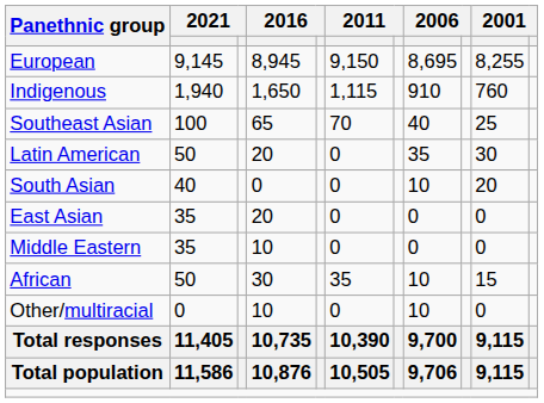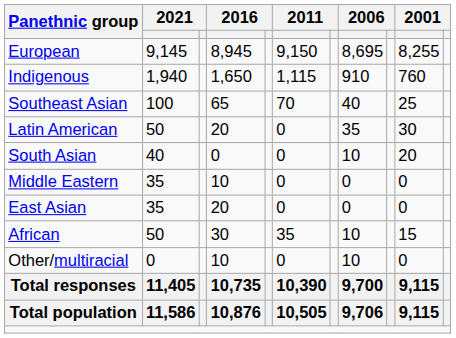 <table class="wikitable collapsible sortable">
 <tr>
 <th rowspan="2"><a href='#'>Panethnic</a> group</th>
 <th colspan="2">2021</th>
 <th colspan="2">2016</th>
 <th colspan="2">2011</th>
 <th colspan="2">2006</th>
 <th colspan="2">2001</th>
 </tr>
 <tr>
 <th><a href='#'></a></th>
 <th></th>
 <th></th>
 <th></th>
 <th></th>
 <th></th>
 <th></th>
 <th></th>
 <th></th>
 <th></th>
 </tr>
 <tr>
 <td><a href='#'>European</a></td>
 <td>9,145</td>
 <td></td>
 <td>8,945</td>
 <td></td>
 <td>9,150</td>
 <td></td>
 <td>8,695</td>
 <td></td>
 <td>8,255</td>
 <td></td>
 </tr>
 <tr>
 <td><a href='#'>Indigenous</a></td>
 <td>1,940</td>
 <td></td>
 <td>1,650</td>
 <td></td>
 <td>1,115</td>
 <td></td>
 <td>910</td>
 <td></td>
 <td>760</td>
 <td></td>
 </tr>
 <tr>
 <td><a href='#'>Southeast Asian</a></td>
 <td>100</td>
 <td></td>
 <td>65</td>
 <td></td>
 <td>70</td>
 <td></td>
 <td>40</td>
 <td></td>
 <td>25</td>
 <td></td>
 </tr>
 <tr>
 <td><a href='#'>Latin American</a></td>
 <td>50</td>
 <td></td>
 <td>20</td>
 <td></td>
 <td>0</td>
 <td></td>
 <td>35</td>
 <td></td>
 <td>30</td>
 <td></td>
 </tr>
 <tr>
 <td><a href='#'>South Asian</a></td>
 <td>40</td>
 <td></td>
 <td>0</td>
 <td></td>
 <td>0</td>
 <td></td>
 <td>10</td>
 <td></td>
 <td>20</td>
 <td></td>
 </tr>
 <tr>
-<td><a href='#'>East Asian</a></td>
+<td><a href='#'>Middle Eastern</a></td>
 <td>35</td>
 <td></td>
-<td>20</td>
+<td>10</td>
 <td></td>
 <td>0</td>
 <td></td>
 <td>0</td>
 <td></td>
 <td>0</td>
 <td></td>
 </tr>
 <tr>
-<td><a href='#'>Middle Eastern</a></td>
+<td><a href='#'>East Asian</a></td>
 <td>35</td>
 <td></td>
-<td>10</td>
+<td>20</td>
 <td></td>
 <td>0</td>
 <td></td>
 <td>0</td>
 <td></td>
 <td>0</td>
 <td></td>
 </tr>
 <tr>
 <td><a href='#'>African</a></td>
 <td>50</td>
 <td></td>
 <td>30</td>
 <td></td>
 <td>35</td>
 <td></td>
 <td>10</td>
 <td></td>
 <td>15</td>
 <td></td>
 </tr>
 <tr>
 <td>Other/<a href='#'>multiracial</a></td>
 <td>0</td>
 <td></td>
 <td>10</td>
 <td></td>
 <td>0</td>
 <td></td>
 <td>10</td>
 <td></td>
 <td>0</td>
 <td></td>
 </tr>
 <tr>
 <th>Total responses</th>
 <th>11,405</th>
 <th></th>
 <th>10,735</th>
 <th></th>
 <th>10,390</th>
 <th></th>
 <th>9,700</th>
 <th></th>
 <th>9,115</th>
 <th></th>
 </tr>
 <tr class="sortbottom">
 <th>Total population</th>
 <th>11,586</th>
 <th></th>
 <th>10,876</th>
 <th></th>
 <th>10,505</th>
 <th></th>
 <th>9,706</th>
 <th></th>
 <th>9,115</th>
 <th></th>
 </tr>
 <tr class="sortbottom">
 <td colspan="11"></td>
 </tr>
 </table>
